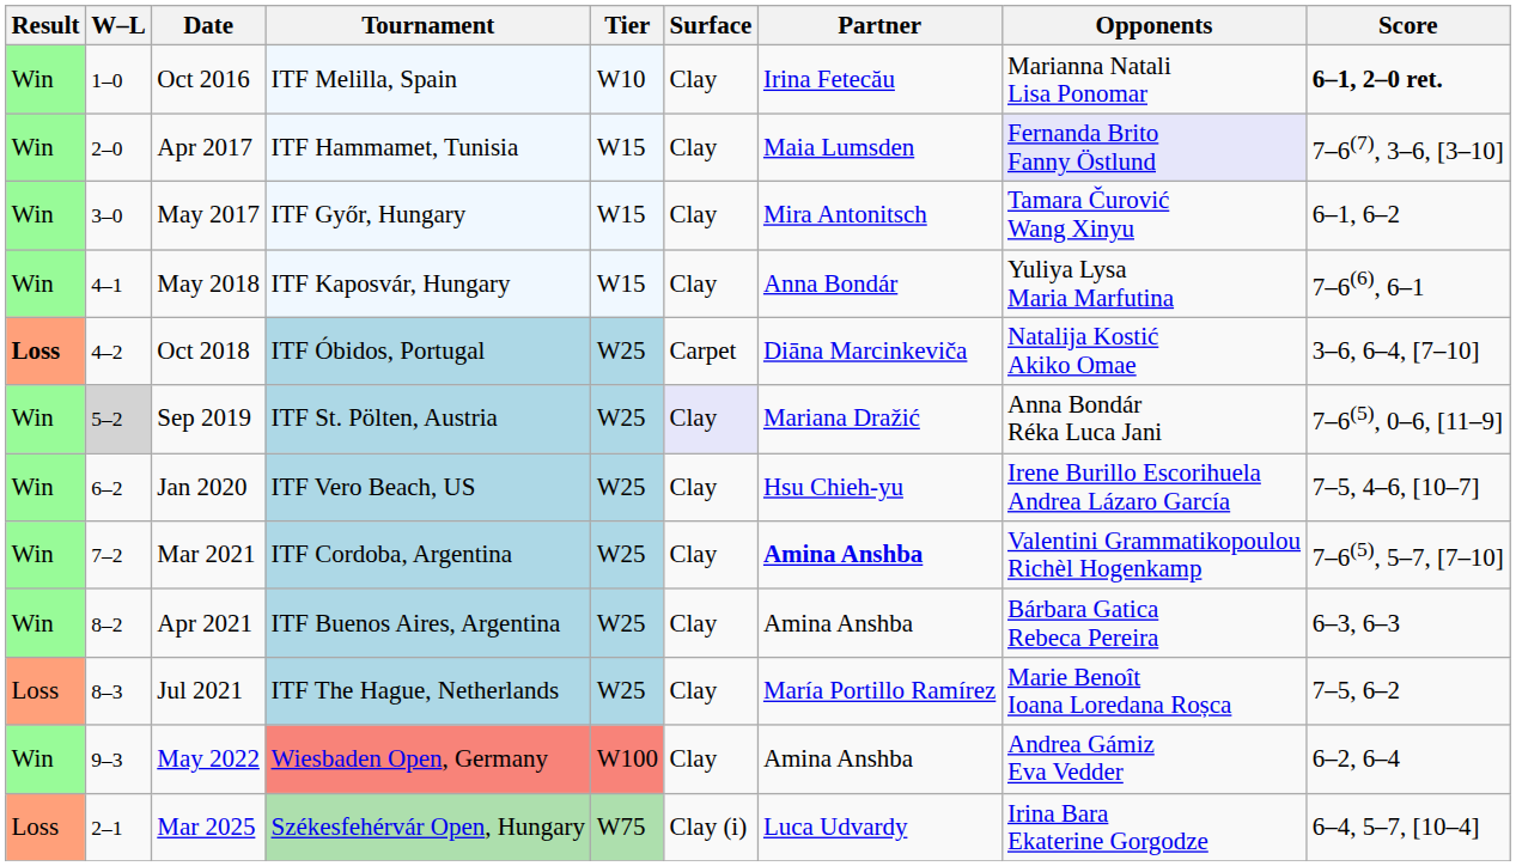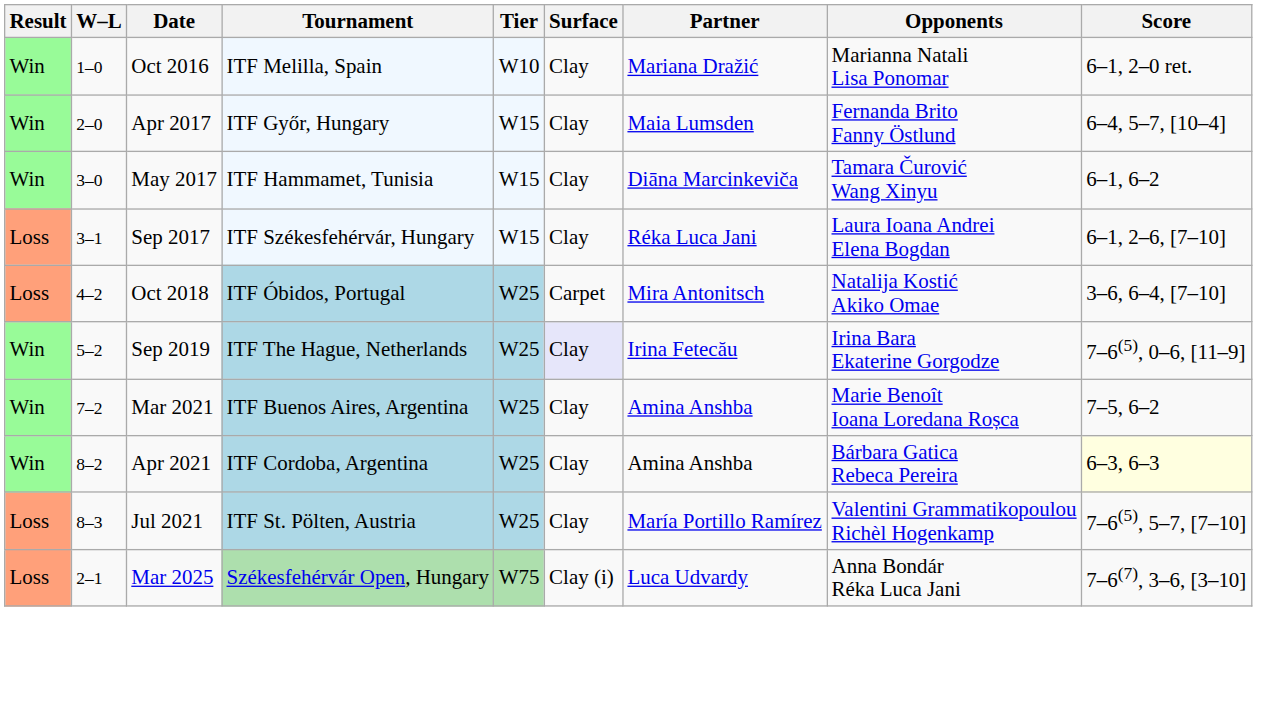 <table class="sortable wikitable">
 <tr>
 <th>Result</th>
 <th class="unsortable">W–L</th>
 <th>Date</th>
 <th>Tournament</th>
 <th>Tier</th>
 <th>Surface</th>
 <th>Partner</th>
 <th>Opponents</th>
 <th class=unsortable>Score</th>
 </tr>
 <tr>
 <td style="background:#98fb98;">Win</td>
 <td><small>1–0</small></td>
 <td>Oct 2016</td>
 <td style="background:#f0f8ff;">ITF Melilla, Spain</td>
 <td style="background:#f0f8ff;">W10</td>
 <td>Clay</td>
-<td> <a href='#'>Irina Fetecău</a></td>
+<td> <a href='#'>Mariana Dražić</a></td>
 <td> Marianna Natali <br>  <a href='#'>Lisa Ponomar</a></td>
-<td><strong>6–1, 2–0 ret.</strong></td>
+<td>6–1, 2–0 ret.</td>
 </tr>
 <tr>
 <td style="background:#98fb98;">Win</td>
 <td><small>2–0</small></td>
 <td>Apr 2017</td>
-<td style="background:#f0f8ff;">ITF Hammamet, Tunisia</td>
+<td style="background:#f0f8ff;">ITF Győr, Hungary</td>
 <td style="background:#f0f8ff;">W15</td>
 <td>Clay</td>
 <td> <a href='#'>Maia Lumsden</a></td>
-<td style="background: lavender;"> <a href='#'>Fernanda Brito</a> <br>  <a href='#'>Fanny Östlund</a></td>
-<td>7–6<sup>(7)</sup>, 3–6, [3–10]</td>
+<td> <a href='#'>Fernanda Brito</a> <br>  <a href='#'>Fanny Östlund</a></td>
+<td>6–4, 5–7, [10–4]</td>
 </tr>
 <tr>
 <td style="background:#98fb98;">Win</td>
 <td><small>3–0</small></td>
 <td>May 2017</td>
-<td style="background:#f0f8ff;">ITF Győr, Hungary</td>
+<td style="background:#f0f8ff;">ITF Hammamet, Tunisia</td>
 <td style="background:#f0f8ff;">W15</td>
 <td>Clay</td>
-<td> <a href='#'>Mira Antonitsch</a></td>
+<td> <a href='#'>Diāna Marcinkeviča</a></td>
 <td> <a href='#'>Tamara Čurović</a> <br>  <a href='#'>Wang Xinyu</a></td>
 <td>6–1, 6–2</td>
 </tr>
 <tr>
-<td style="background:#98fb98;">Win</td>
-<td><small>4–1</small></td>
-<td>May 2018</td>
-<td style="background:#f0f8ff;">ITF Kaposvár, Hungary</td>
+<td style="background:#ffa07a;">Loss</td>
+<td><small>3–1</small></td>
+<td>Sep 2017</td>
+<td style="background:#f0f8ff;">ITF Székesfehérvár, Hungary</td>
 <td style="background:#f0f8ff;">W15</td>
 <td>Clay</td>
-<td> <a href='#'>Anna Bondár</a></td>
-<td> Yuliya Lysa <br>  <a href='#'>Maria Marfutina</a></td>
-<td>7–6<sup>(6)</sup>, 6–1</td>
+<td> <a href='#'>Réka Luca Jani</a></td>
+<td> <a href='#'>Laura Ioana Andrei</a> <br>  <a href='#'>Elena Bogdan</a></td>
+<td>6–1, 2–6, [7–10]</td>
 </tr>
 <tr>
-<td style="background:#ffa07a;"><strong>Loss</strong></td>
+<td style="background:#ffa07a;">Loss</td>
 <td><small>4–2</small></td>
 <td>Oct 2018</td>
 <td style="background:lightblue;">ITF Óbidos, Portugal</td>
 <td style="background:lightblue;">W25</td>
 <td>Carpet</td>
-<td> <a href='#'>Diāna Marcinkeviča</a></td>
+<td> <a href='#'>Mira Antonitsch</a></td>
 <td> <a href='#'>Natalija Kostić</a> <br>  <a href='#'>Akiko Omae</a></td>
 <td>3–6, 6–4, [7–10]</td>
 </tr>
 <tr>
 <td style="background:#98fb98;">Win</td>
-<td style="background: lightgrey;"><small>5–2</small></td>
+<td><small>5–2</small></td>
 <td>Sep 2019</td>
-<td style="background:lightblue;">ITF St. Pölten, Austria</td>
+<td style="background:lightblue;">ITF The Hague, Netherlands</td>
 <td style="background:lightblue;">W25</td>
 <td style="background: lavender;">Clay</td>
-<td> <a href='#'>Mariana Dražić</a></td>
-<td> Anna Bondár <br>  Réka Luca Jani</td>
+<td> <a href='#'>Irina Fetecău</a></td>
+<td> <a href='#'>Irina Bara</a> <br>  <a href='#'>Ekaterine Gorgodze</a></td>
 <td>7–6<sup>(5)</sup>, 0–6, [11–9]</td>
-</tr>
-<tr>
-<td style="background:#98fb98;">Win</td>
-<td><small>6–2</small></td>
-<td>Jan 2020</td>
-<td style="background:lightblue;">ITF Vero Beach, US</td>
-<td style="background:lightblue;">W25</td>
-<td>Clay</td>
-<td> <a href='#'>Hsu Chieh-yu</a></td>
-<td> <a href='#'>Irene Burillo Escorihuela</a> <br>  <a href='#'>Andrea Lázaro García</a></td>
-<td>7–5, 4–6, [10–7]</td>
 </tr>
 <tr>
 <td style="background:#98fb98;">Win</td>
 <td><small>7–2</small></td>
 <td>Mar 2021</td>
-<td style="background:lightblue;">ITF Cordoba, Argentina</td>
+<td style="background:lightblue;">ITF Buenos Aires, Argentina</td>
 <td style="background:lightblue;">W25</td>
 <td>Clay</td>
-<td><strong> <a href='#'>Amina Anshba</a></strong></td>
-<td> <a href='#'>Valentini Grammatikopoulou</a> <br>  <a href='#'>Richèl Hogenkamp</a></td>
-<td>7–6<sup>(5)</sup>, 5–7, [7–10]</td>
+<td> <a href='#'>Amina Anshba</a></td>
+<td> <a href='#'>Marie Benoît</a> <br>  <a href='#'>Ioana Loredana Roșca</a></td>
+<td>7–5, 6–2</td>
 </tr>
 <tr>
 <td style="background:#98fb98;">Win</td>
 <td><small>8–2</small></td>
 <td>Apr 2021</td>
-<td style="background:lightblue;">ITF Buenos Aires, Argentina</td>
+<td style="background:lightblue;">ITF Cordoba, Argentina</td>
 <td style="background:lightblue;">W25</td>
 <td>Clay</td>
 <td> Amina Anshba</td>
 <td> <a href='#'>Bárbara Gatica</a> <br>  <a href='#'>Rebeca Pereira</a></td>
-<td>6–3, 6–3</td>
+<td style="background: lightyellow;">6–3, 6–3</td>
 </tr>
 <tr>
 <td style="background:#ffa07a;">Loss</td>
 <td><small>8–3</small></td>
 <td>Jul 2021</td>
-<td style="background:lightblue;">ITF The Hague, Netherlands</td>
+<td style="background:lightblue;">ITF St. Pölten, Austria</td>
 <td style="background:lightblue;">W25</td>
 <td>Clay</td>
 <td> <a href='#'>María Portillo Ramírez</a></td>
-<td> <a href='#'>Marie Benoît</a> <br>  <a href='#'>Ioana Loredana Roșca</a></td>
-<td>7–5, 6–2</td>
-</tr>
-<tr>
-<td style="background:#98fb98;">Win</td>
-<td><small>9–3</small></td>
-<td><a href='#'>May 2022</a></td>
-<td style="background:#f88379;"><a href='#'>Wiesbaden Open</a>, Germany</td>
-<td style="background:#f88379;">W100</td>
-<td>Clay</td>
-<td> Amina Anshba</td>
-<td> <a href='#'>Andrea Gámiz</a> <br>  <a href='#'>Eva Vedder</a></td>
-<td>6–2, 6–4</td>
+<td> <a href='#'>Valentini Grammatikopoulou</a> <br>  <a href='#'>Richèl Hogenkamp</a></td>
+<td>7–6<sup>(5)</sup>, 5–7, [7–10]</td>
 </tr>
 <tr>
 <td style="background:#ffa07a;">Loss</td>
 <td><small>2–1</small></td>
 <td><a href='#'>Mar 2025</a></td>
 <td style="background:#addfad;"><a href='#'>Székesfehérvár Open</a>, Hungary</td>
 <td style="background:#addfad;">W75</td>
 <td>Clay (i)</td>
 <td> <a href='#'>Luca Udvardy</a></td>
-<td> <a href='#'>Irina Bara</a> <br>  <a href='#'>Ekaterine Gorgodze</a></td>
-<td>6–4, 5–7, [10–4]</td>
+<td> Anna Bondár <br>  Réka Luca Jani</td>
+<td>7–6<sup>(7)</sup>, 3–6, [3–10]</td>
 </tr>
 </table>
